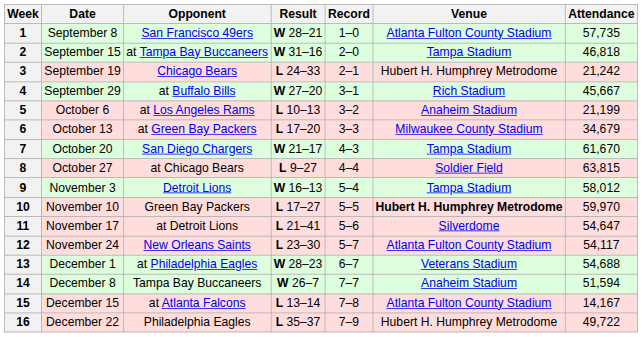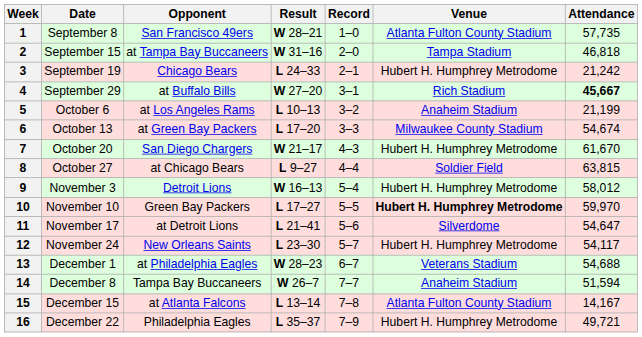 <table class="wikitable" style="text-align:center">
 <tr>
 <th>Week</th>
 <th>Date</th>
 <th>Opponent</th>
 <th>Result</th>
 <th>Record</th>
 <th>Venue</th>
 <th>Attendance</th>
 </tr>
 <tr style="background:#ddffdd">
 <th>1</th>
 <td>September 8</td>
 <td><a href='#'>San Francisco 49ers</a></td>
 <td><strong>W</strong> 28–21</td>
 <td>1–0</td>
 <td><a href='#'>Atlanta Fulton County Stadium</a></td>
 <td>57,735</td>
 </tr>
 <tr style="background:#ddffdd">
 <th>2</th>
 <td>September 15</td>
 <td>at <a href='#'>Tampa Bay Buccaneers</a></td>
 <td><strong>W</strong> 31–16</td>
 <td>2–0</td>
 <td><a href='#'>Tampa Stadium</a></td>
 <td>46,818</td>
 </tr>
 <tr style="background:#ffdddd">
 <th>3</th>
 <td>September 19</td>
 <td><a href='#'>Chicago Bears</a></td>
 <td><strong>L</strong> 24–33</td>
 <td>2–1</td>
 <td>Hubert H. Humphrey Metrodome</td>
 <td>21,242</td>
 </tr>
 <tr style="background:#ddffdd">
 <th>4</th>
 <td>September 29</td>
 <td>at <a href='#'>Buffalo Bills</a></td>
 <td><strong>W</strong> 27–20</td>
 <td>3–1</td>
 <td><a href='#'>Rich Stadium</a></td>
-<td>45,667</td>
+<td><strong>45,667</strong></td>
 </tr>
 <tr style="background:#ffdddd">
 <th>5</th>
 <td>October 6</td>
 <td>at <a href='#'>Los Angeles Rams</a></td>
 <td><strong>L</strong> 10–13</td>
 <td>3–2</td>
 <td><a href='#'>Anaheim Stadium</a></td>
 <td>21,199</td>
 </tr>
 <tr style="background:#ffdddd">
 <th>6</th>
 <td>October 13</td>
 <td>at <a href='#'>Green Bay Packers</a></td>
 <td><strong>L</strong> 17–20</td>
 <td>3–3</td>
 <td><a href='#'>Milwaukee County Stadium</a></td>
-<td>34,679</td>
+<td>54,674</td>
 </tr>
 <tr style="background:#ddffdd">
 <th>7</th>
 <td>October 20</td>
 <td><a href='#'>San Diego Chargers</a></td>
 <td><strong>W</strong> 21–17</td>
 <td>4–3</td>
-<td><a href='#'>Tampa Stadium</a></td>
+<td>Hubert H. Humphrey Metrodome</td>
 <td>61,670</td>
 </tr>
 <tr style="background:#ffdddd">
 <th>8</th>
 <td>October 27</td>
 <td>at Chicago Bears</td>
 <td><strong>L</strong> 9–27</td>
 <td>4–4</td>
 <td><a href='#'>Soldier Field</a></td>
 <td>63,815</td>
 </tr>
 <tr style="background:#ddffdd">
 <th>9</th>
 <td>November 3</td>
 <td><a href='#'>Detroit Lions</a></td>
 <td><strong>W</strong> 16–13</td>
 <td>5–4</td>
-<td><a href='#'>Tampa Stadium</a></td>
+<td>Hubert H. Humphrey Metrodome</td>
 <td>58,012</td>
 </tr>
 <tr style="background:#ffdddd">
 <th>10</th>
 <td>November 10</td>
 <td>Green Bay Packers</td>
 <td><strong>L</strong> 17–27</td>
 <td>5–5</td>
 <td><strong>Hubert H. Humphrey Metrodome</strong></td>
 <td>59,970</td>
 </tr>
 <tr style="background:#ffdddd">
 <th>11</th>
 <td>November 17</td>
 <td>at Detroit Lions</td>
 <td><strong>L</strong> 21–41</td>
 <td>5–6</td>
 <td><a href='#'>Silverdome</a></td>
 <td>54,647</td>
 </tr>
 <tr style="background:#ffdddd">
 <th>12</th>
 <td>November 24</td>
 <td><a href='#'>New Orleans Saints</a></td>
 <td><strong>L</strong> 23–30</td>
 <td>5–7</td>
-<td><a href='#'>Atlanta Fulton County Stadium</a></td>
+<td>Hubert H. Humphrey Metrodome</td>
 <td>54,117</td>
 </tr>
 <tr style="background:#ddffdd">
 <th>13</th>
 <td>December 1</td>
 <td>at <a href='#'>Philadelphia Eagles</a></td>
 <td><strong>W</strong> 28–23</td>
 <td>6–7</td>
 <td><a href='#'>Veterans Stadium</a></td>
 <td>54,688</td>
 </tr>
 <tr style="background:#ddffdd">
 <th>14</th>
 <td>December 8</td>
 <td>Tampa Bay Buccaneers</td>
 <td><strong>W</strong> 26–7</td>
 <td>7–7</td>
 <td><a href='#'>Anaheim Stadium</a></td>
 <td>51,594</td>
 </tr>
 <tr style="background:#ffdddd">
 <th>15</th>
 <td>December 15</td>
 <td>at <a href='#'>Atlanta Falcons</a></td>
 <td><strong>L</strong> 13–14</td>
 <td>7–8</td>
 <td><a href='#'>Atlanta Fulton County Stadium</a></td>
 <td>14,167</td>
 </tr>
 <tr style="background:#ffdddd">
 <th>16</th>
 <td>December 22</td>
 <td>Philadelphia Eagles</td>
 <td><strong>L</strong> 35–37</td>
 <td>7–9</td>
 <td>Hubert H. Humphrey Metrodome</td>
-<td>49,722</td>
+<td>49,721</td>
 </tr>
 </table>
